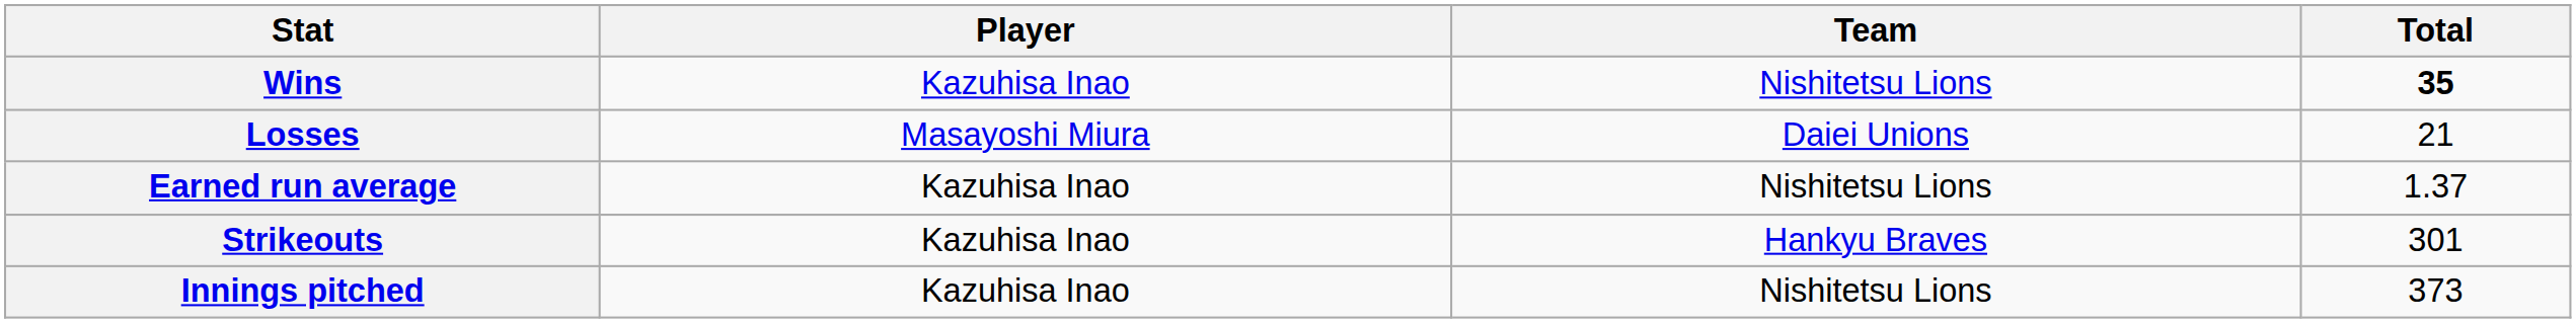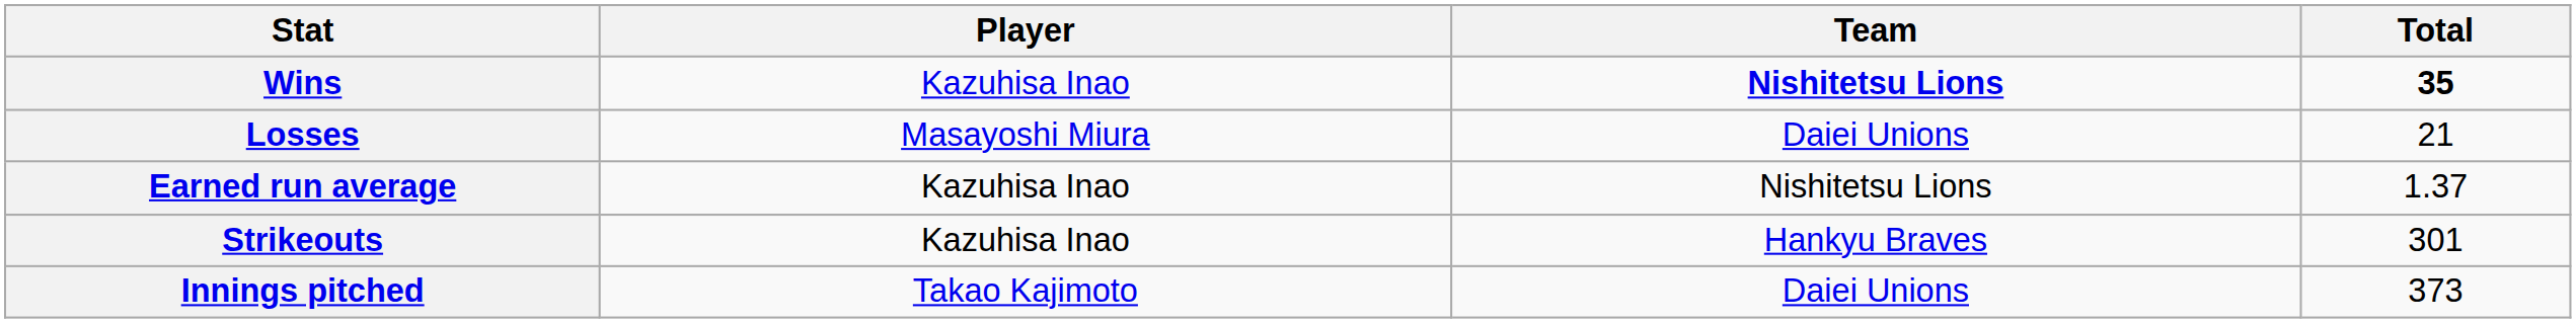 <table class="wikitable" style="text-align:center;">
 <tr>
 <th scope="col" width="7%">Stat</th>
 <th scope="col" width="10%">Player</th>
 <th scope="col" width="10%">Team</th>
 <th scope="col" width="3%">Total</th>
 </tr>
 <tr>
 <th scope="row" style="text-align:center;"><a href='#'>Wins</a></th>
 <td><a href='#'>Kazuhisa Inao</a></td>
-<td><a href='#'>Nishitetsu Lions</a></td>
+<td><strong><a href='#'>Nishitetsu Lions</a></strong></td>
 <td><strong>35</strong></td>
 </tr>
 <tr>
 <th scope="row" style="text-align:center;"><a href='#'>Losses</a></th>
 <td><a href='#'>Masayoshi Miura</a></td>
 <td><a href='#'>Daiei Unions</a></td>
 <td>21</td>
 </tr>
 <tr>
 <th scope="row" style="text-align:center;"><a href='#'>Earned run average</a></th>
 <td>Kazuhisa Inao</td>
 <td>Nishitetsu Lions</td>
 <td>1.37</td>
 </tr>
 <tr>
 <th scope="row" style="text-align:center;"><a href='#'>Strikeouts</a></th>
 <td>Kazuhisa Inao</td>
 <td><a href='#'>Hankyu Braves</a></td>
 <td>301</td>
 </tr>
 <tr>
 <th scope="row" style="text-align:center;"><a href='#'>Innings pitched</a></th>
-<td>Kazuhisa Inao</td>
-<td>Nishitetsu Lions</td>
+<td><a href='#'>Takao Kajimoto</a></td>
+<td><a href='#'>Daiei Unions</a></td>
 <td>373</td>
 </tr>
 </table>
